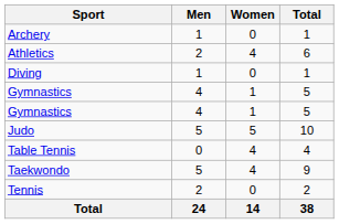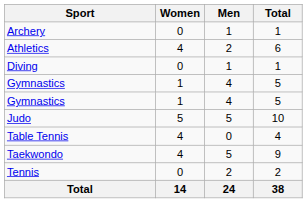 <table class="wikitable" style="text-align:center; font-size: 95%">
 <tr>
 <th width=200>Sport</th>
+<th width=60>Women</th>
 <th width=60>Men</th>
-<th width=60>Women</th>
 <th width=60>Total</th>
 </tr>
 <tr>
 <td align=left><a href='#'>Archery</a></td>
+<td>0</td>
 <td>1</td>
-<td>0</td>
 <td>1</td>
 </tr>
 <tr>
 <td align=left><a href='#'>Athletics</a></td>
+<td>4</td>
 <td>2</td>
-<td>4</td>
 <td>6</td>
 </tr>
 <tr>
 <td align=left><a href='#'>Diving</a></td>
+<td>0</td>
 <td>1</td>
-<td>0</td>
 <td>1</td>
 </tr>
 <tr>
 <td align=left><a href='#'>Gymnastics</a></td>
+<td>1</td>
 <td>4</td>
-<td>1</td>
 <td>5</td>
 </tr>
 <tr>
 <td align=left><a href='#'>Gymnastics</a></td>
+<td>1</td>
 <td>4</td>
-<td>1</td>
 <td>5</td>
 </tr>
 <tr>
 <td align=left><a href='#'>Judo</a></td>
 <td>5</td>
 <td>5</td>
 <td>10</td>
 </tr>
 <tr>
 <td align=left><a href='#'>Table Tennis</a></td>
+<td>4</td>
 <td>0</td>
-<td>4</td>
 <td>4</td>
 </tr>
 <tr>
 <td align=left><a href='#'>Taekwondo</a></td>
+<td>4</td>
 <td>5</td>
-<td>4</td>
 <td>9</td>
 </tr>
 <tr>
 <td align=left><a href='#'>Tennis</a></td>
+<td>0</td>
 <td>2</td>
-<td>0</td>
 <td>2</td>
 </tr>
 <tr>
 <th align=left>Total</th>
+<th>14</th>
 <th>24</th>
-<th>14</th>
 <th>38</th>
 </tr>
 </table>
